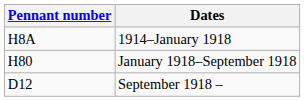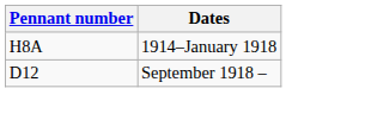 <table class="wikitable">
 <tr>
 <th><a href='#'>Pennant number</a></th>
 <th>Dates</th>
 </tr>
 <tr>
 <td>H8A</td>
 <td>1914–January 1918</td>
 </tr>
 <tr>
-<td>H80</td>
-<td>January 1918–September 1918</td>
-</tr>
-<tr>
 <td>D12</td>
 <td>September 1918 –</td>
 </tr>
 </table>
